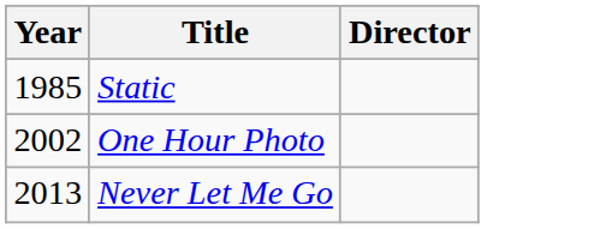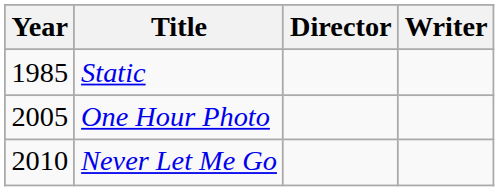 <table class="wikitable">
 <tr>
 <th>Year</th>
 <th>Title</th>
 <th>Director</th>
+<th>Writer</th>
 </tr>
 <tr>
 <td>1985</td>
 <td><em><a href='#'>Static</a></em></td>
 <td></td>
-</tr>
-<tr>
-<td>2002</td>
-<td><em><a href='#'>One Hour Photo</a></em></td>
 <td></td>
 </tr>
 <tr>
-<td>2013</td>
+<td>2005</td>
+<td><em><a href='#'>One Hour Photo</a></em></td>
+<td></td>
+<td></td>
+</tr>
+<tr>
+<td>2010</td>
 <td><em><a href='#'>Never Let Me Go</a></em></td>
+<td></td>
 <td></td>
 </tr>
 </table>
